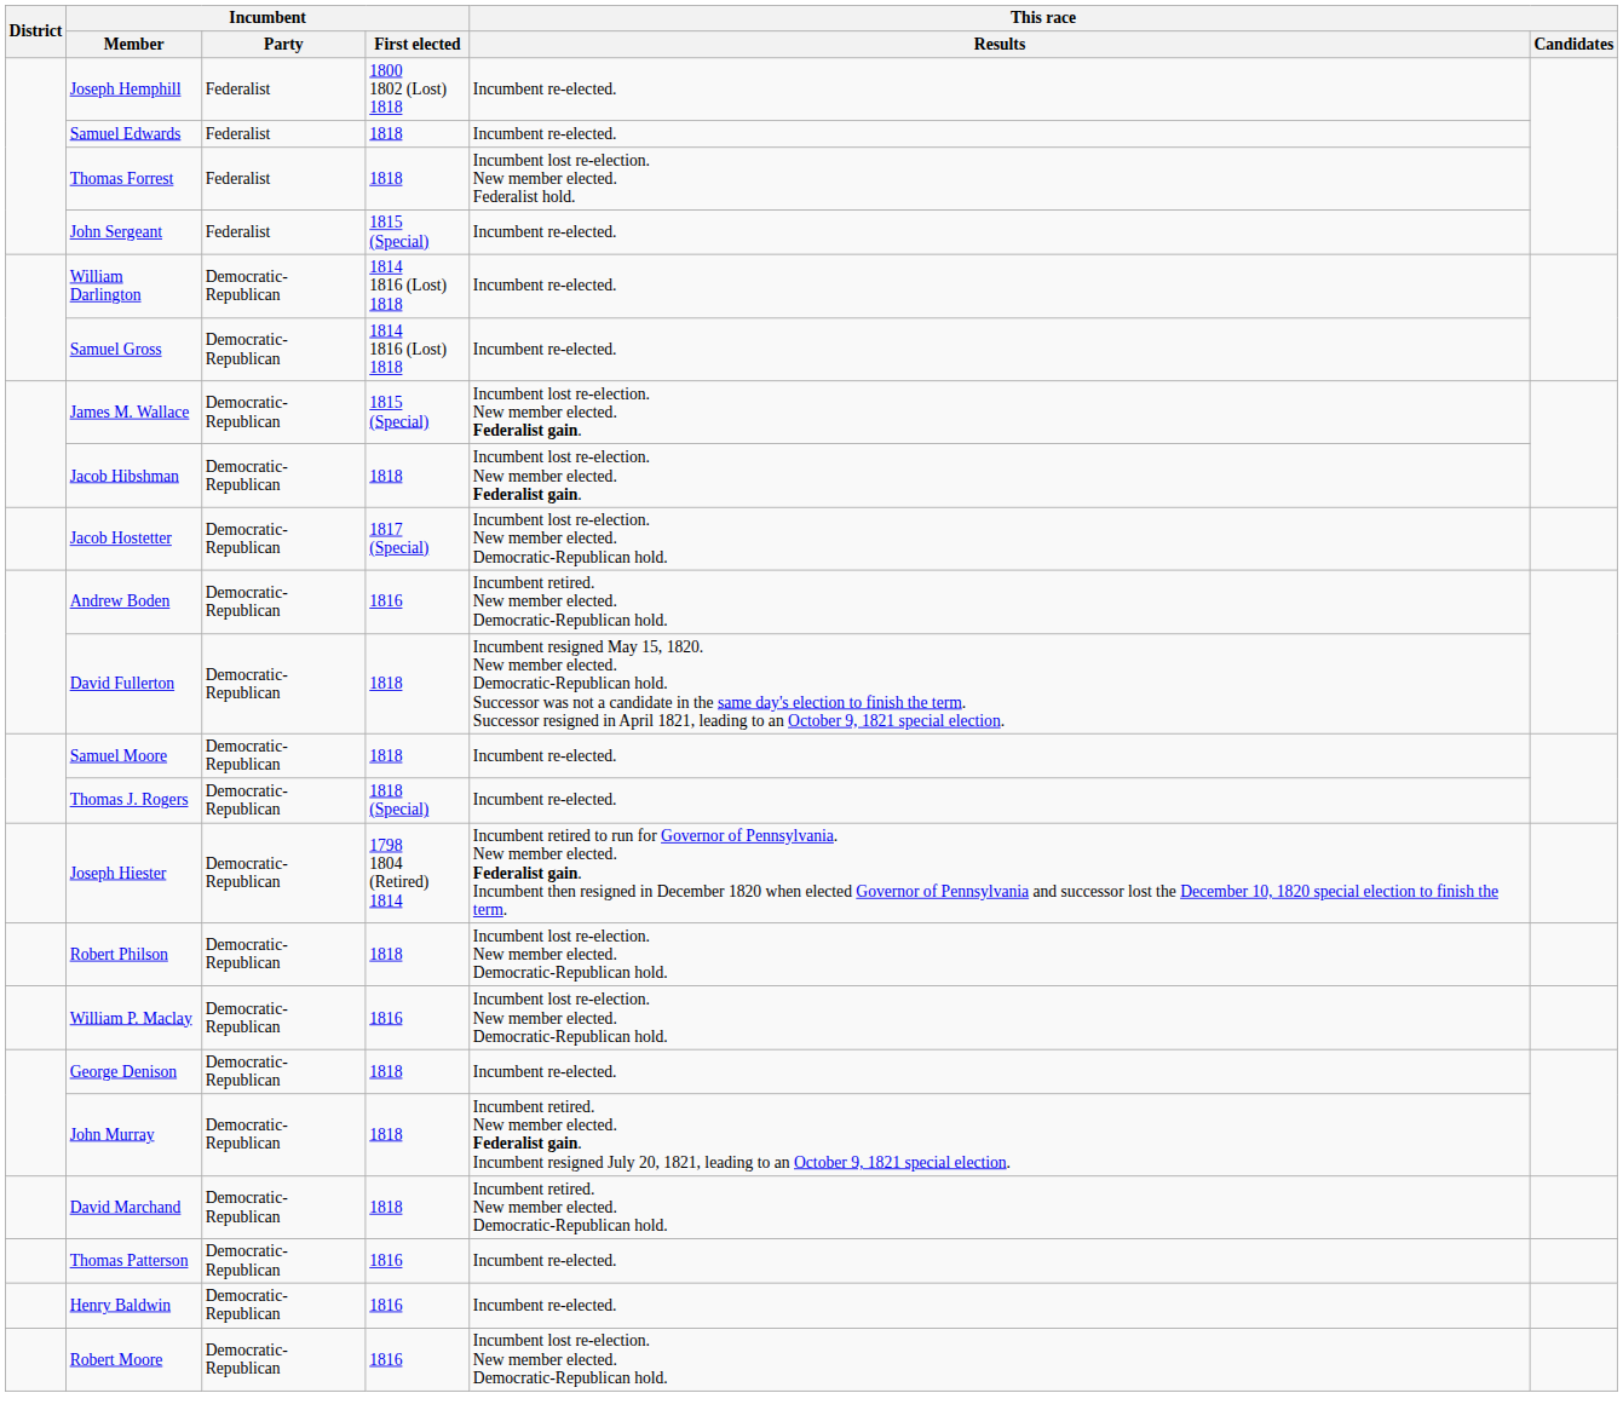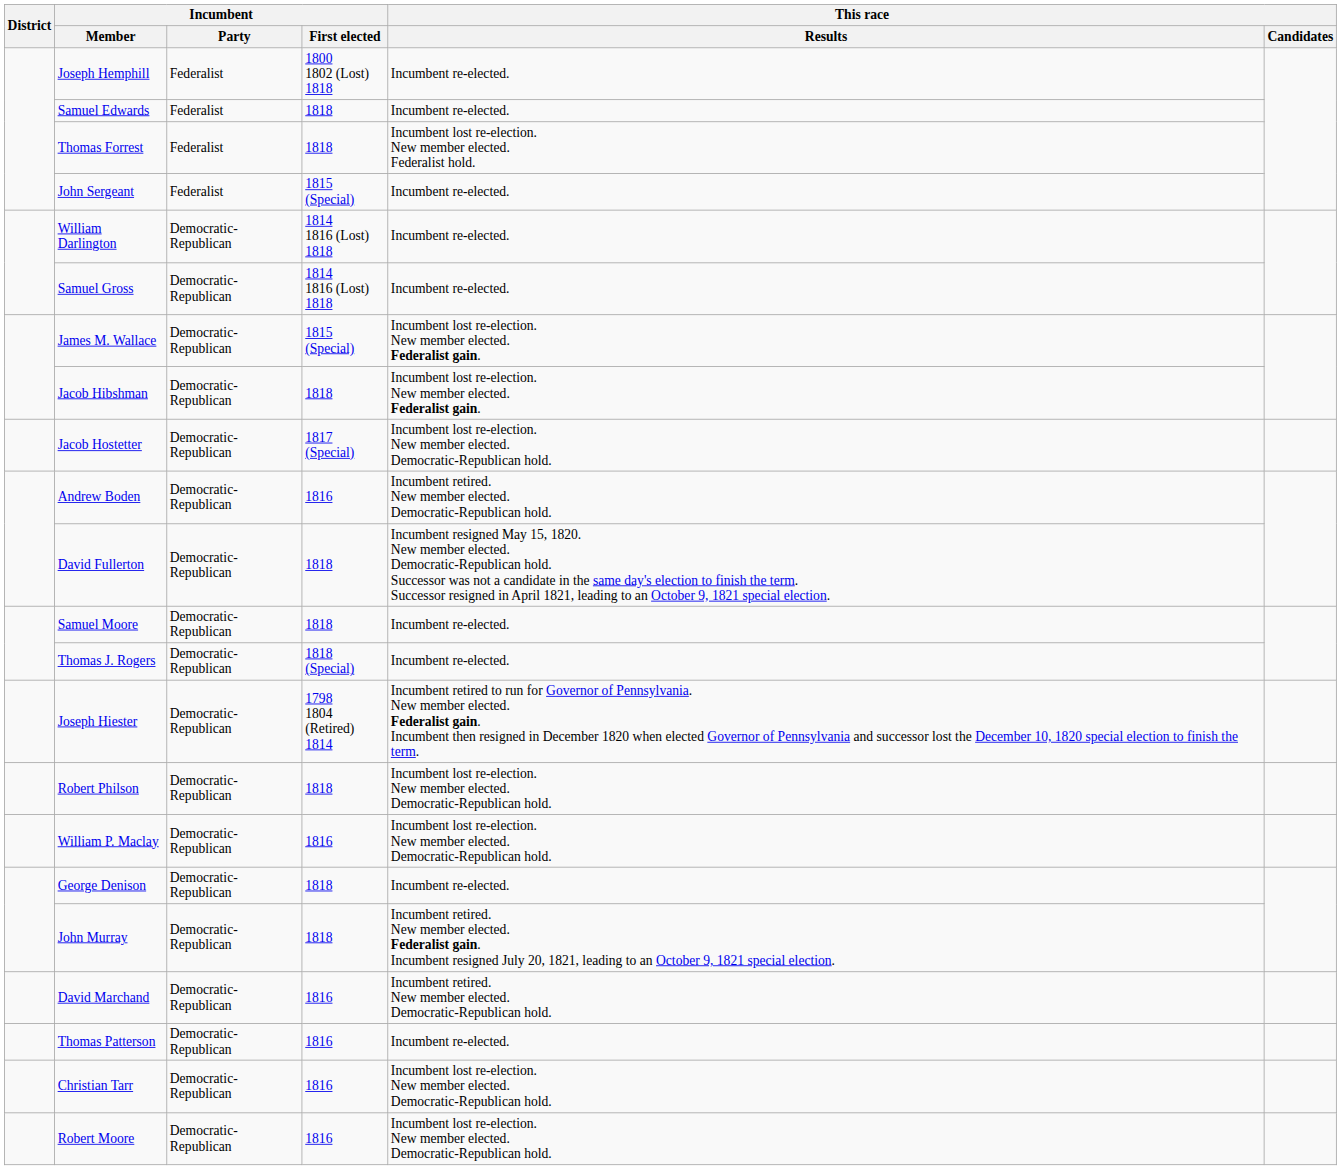 <table class=wikitable>
 <tr>
 <th rowspan=2>District</th>
 <th colspan=3>Incumbent</th>
 <th colspan=2>This race</th>
 </tr>
 <tr>
 <th>Member</th>
 <th>Party</th>
 <th>First elected</th>
 <th>Results</th>
 <th>Candidates</th>
 </tr>
 <tr>
 <td rowspan=4><br></td>
 <td><a href='#'>Joseph Hemphill</a></td>
 <td>Federalist</td>
 <td><a href='#'>1800</a><br>1802 (Lost)<br><a href='#'>1818</a></td>
 <td>Incumbent re-elected.</td>
 <td rowspan=4 nowrap></td>
 </tr>
 <tr>
 <td><a href='#'>Samuel Edwards</a></td>
 <td>Federalist</td>
 <td><a href='#'>1818</a></td>
 <td>Incumbent re-elected.</td>
 </tr>
 <tr>
 <td><a href='#'>Thomas Forrest</a></td>
 <td>Federalist</td>
 <td><a href='#'>1818</a></td>
 <td>Incumbent lost re-election.<br>New member elected.<br>Federalist hold.</td>
 </tr>
 <tr>
 <td><a href='#'>John Sergeant</a></td>
 <td>Federalist</td>
 <td><a href='#'>1815 (Special)</a></td>
 <td>Incumbent re-elected.</td>
 </tr>
 <tr>
 <td rowspan=2><br></td>
 <td><a href='#'>William Darlington</a></td>
 <td>Democratic-Republican</td>
 <td><a href='#'>1814</a><br>1816 (Lost)<br><a href='#'>1818</a></td>
 <td>Incumbent re-elected.</td>
 <td rowspan=2 nowrap></td>
 </tr>
 <tr>
 <td><a href='#'>Samuel Gross</a></td>
 <td>Democratic-Republican</td>
 <td><a href='#'>1814</a><br>1816 (Lost)<br><a href='#'>1818</a></td>
 <td>Incumbent re-elected.</td>
 </tr>
 <tr>
 <td rowspan=2><br></td>
 <td><a href='#'>James M. Wallace</a></td>
 <td>Democratic-Republican</td>
 <td><a href='#'>1815 (Special)</a></td>
 <td>Incumbent lost re-election.<br>New member elected.<br><strong>Federalist gain</strong>.</td>
 <td rowspan=2 nowrap></td>
 </tr>
 <tr>
 <td><a href='#'>Jacob Hibshman</a></td>
 <td>Democratic-Republican</td>
 <td><a href='#'>1818</a></td>
 <td>Incumbent lost re-election.<br>New member elected.<br><strong>Federalist gain</strong>.</td>
 </tr>
 <tr>
 <td></td>
 <td><a href='#'>Jacob Hostetter</a></td>
 <td>Democratic-Republican</td>
 <td><a href='#'>1817 (Special)</a></td>
 <td>Incumbent lost re-election.<br>New member elected.<br>Democratic-Republican hold.</td>
 <td nowrap></td>
 </tr>
 <tr>
 <td rowspan=2><br></td>
 <td><a href='#'>Andrew Boden</a></td>
 <td>Democratic-Republican</td>
 <td><a href='#'>1816</a></td>
 <td>Incumbent retired.<br>New member elected.<br>Democratic-Republican hold.</td>
 <td rowspan=2 nowrap></td>
 </tr>
 <tr>
 <td><a href='#'>David Fullerton</a></td>
 <td>Democratic-Republican</td>
 <td><a href='#'>1818</a></td>
 <td>Incumbent resigned May 15, 1820.<br>New member elected.<br>Democratic-Republican hold.<br>Successor was not a candidate in the <a href='#'>same day's election to finish the term</a>.<br>Successor resigned in April 1821, leading to an <a href='#'>October 9, 1821 special election</a>.</td>
 </tr>
 <tr>
 <td rowspan=2><br></td>
 <td><a href='#'>Samuel Moore</a></td>
 <td>Democratic-Republican</td>
 <td><a href='#'>1818</a></td>
 <td>Incumbent re-elected.</td>
 <td rowspan=2 nowrap></td>
 </tr>
 <tr>
 <td><a href='#'>Thomas J. Rogers</a></td>
 <td>Democratic-Republican</td>
 <td><a href='#'>1818 (Special)</a></td>
 <td>Incumbent re-elected.</td>
 </tr>
 <tr>
 <td></td>
 <td><a href='#'>Joseph Hiester</a></td>
 <td>Democratic-Republican</td>
 <td><a href='#'>1798</a><br>1804 (Retired)<br><a href='#'>1814</a></td>
 <td>Incumbent retired to run for <a href='#'>Governor of Pennsylvania</a>.<br>New member elected.<br><strong>Federalist gain</strong>.<br>Incumbent then resigned in December 1820 when elected <a href='#'>Governor of Pennsylvania</a> and successor lost the <a href='#'>December 10, 1820 special election to finish the term</a>.</td>
 <td nowrap></td>
 </tr>
 <tr>
 <td></td>
 <td><a href='#'>Robert Philson</a></td>
 <td>Democratic-Republican</td>
 <td><a href='#'>1818</a></td>
 <td>Incumbent lost re-election.<br>New member elected.<br>Democratic-Republican hold.</td>
 <td nowrap></td>
 </tr>
 <tr>
 <td></td>
 <td><a href='#'>William P. Maclay</a></td>
 <td>Democratic-Republican</td>
 <td><a href='#'>1816</a></td>
 <td>Incumbent lost re-election.<br>New member elected.<br>Democratic-Republican hold.</td>
 <td nowrap></td>
 </tr>
 <tr>
 <td rowspan=2><br></td>
 <td><a href='#'>George Denison</a></td>
 <td>Democratic-Republican</td>
 <td><a href='#'>1818</a></td>
 <td>Incumbent re-elected.</td>
 <td rowspan=2 nowrap></td>
 </tr>
 <tr>
 <td><a href='#'>John Murray</a></td>
 <td>Democratic-Republican</td>
 <td><a href='#'>1818</a></td>
 <td>Incumbent retired.<br>New member elected.<br><strong>Federalist gain</strong>.<br>Incumbent resigned July 20, 1821, leading to an <a href='#'>October 9, 1821 special election</a>.</td>
 </tr>
 <tr>
 <td></td>
 <td><a href='#'>David Marchand</a></td>
 <td>Democratic-Republican</td>
-<td><a href='#'>1818</a></td>
+<td><a href='#'>1816</a></td>
 <td>Incumbent retired.<br>New member elected.<br>Democratic-Republican hold.</td>
 <td nowrap></td>
 </tr>
 <tr>
 <td></td>
 <td><a href='#'>Thomas Patterson</a></td>
 <td>Democratic-Republican</td>
 <td><a href='#'>1816</a></td>
 <td>Incumbent re-elected.</td>
 <td nowrap></td>
 </tr>
 <tr>
 <td></td>
-<td><a href='#'>Henry Baldwin</a></td>
+<td><a href='#'>Christian Tarr</a></td>
 <td>Democratic-Republican</td>
 <td><a href='#'>1816</a></td>
-<td>Incumbent re-elected.</td>
+<td>Incumbent lost re-election.<br>New member elected.<br>Democratic-Republican hold.</td>
 <td nowrap></td>
 </tr>
 <tr>
 <td></td>
 <td><a href='#'>Robert Moore</a></td>
 <td>Democratic-Republican</td>
 <td><a href='#'>1816</a></td>
 <td>Incumbent lost re-election.<br>New member elected.<br>Democratic-Republican hold.</td>
 <td nowrap></td>
 </tr>
 </table>
